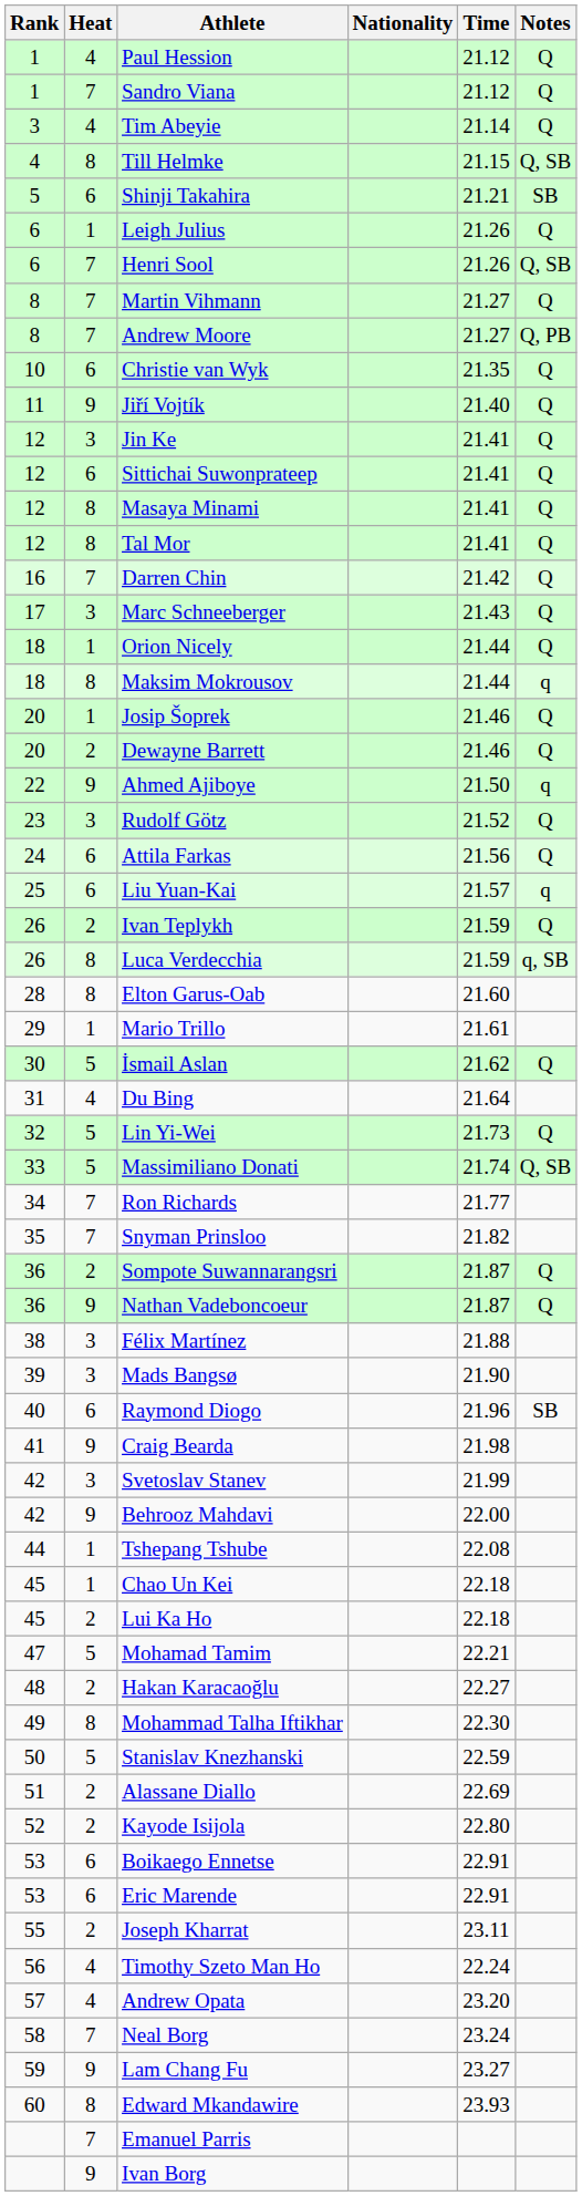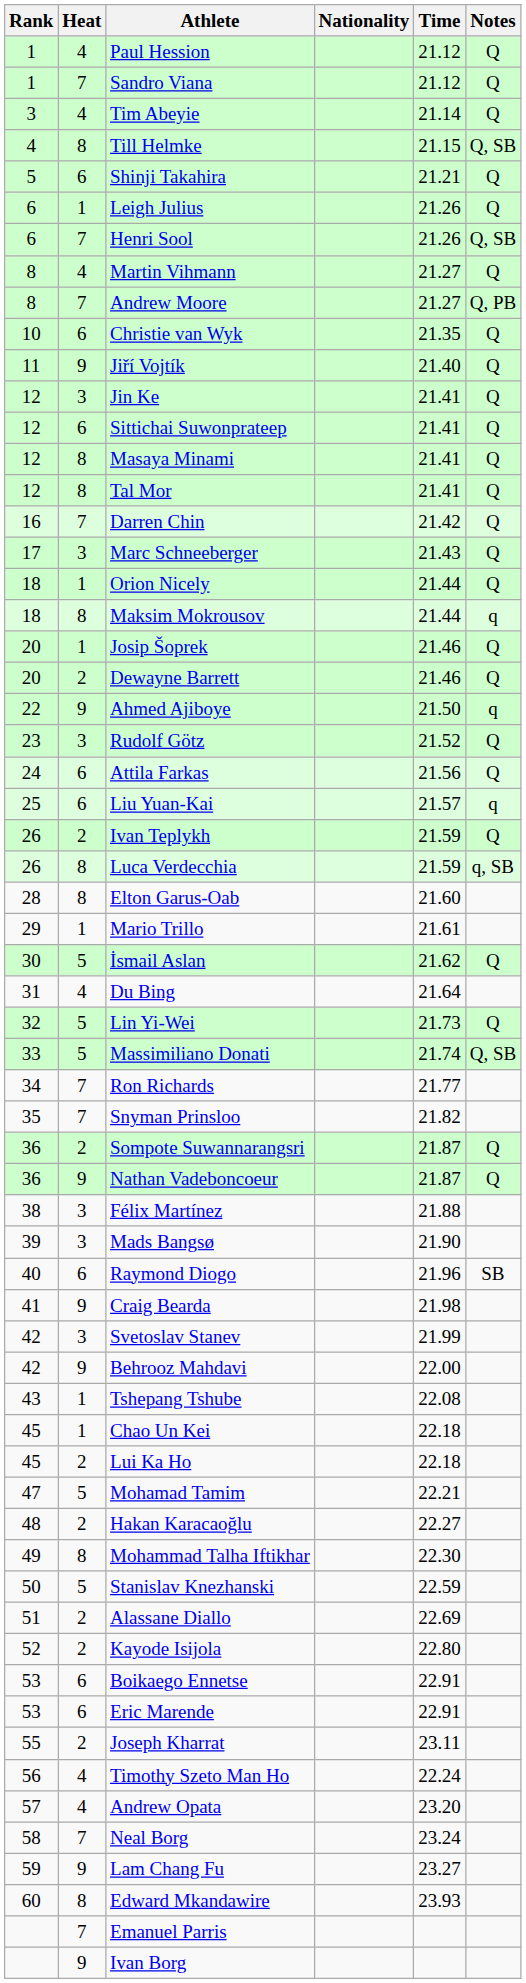 <table class="wikitable sortable" style="text-align:center;font-size:95%">
 <tr>
 <th>Rank</th>
 <th>Heat</th>
 <th>Athlete</th>
 <th>Nationality</th>
 <th>Time</th>
 <th>Notes</th>
 </tr>
 <tr bgcolor=ccffcc>
 <td>1</td>
 <td>4</td>
 <td align="left"><a href='#'>Paul Hession</a></td>
 <td align=left></td>
 <td>21.12</td>
 <td>Q</td>
 </tr>
 <tr bgcolor=ccffcc>
 <td>1</td>
 <td>7</td>
 <td align="left"><a href='#'>Sandro Viana</a></td>
 <td align=left></td>
 <td>21.12</td>
 <td>Q</td>
 </tr>
 <tr bgcolor=ccffcc>
 <td>3</td>
 <td>4</td>
 <td align="left"><a href='#'>Tim Abeyie</a></td>
 <td align=left></td>
 <td>21.14</td>
 <td>Q</td>
 </tr>
 <tr bgcolor=ccffcc>
 <td>4</td>
 <td>8</td>
 <td align="left"><a href='#'>Till Helmke</a></td>
 <td align=left></td>
 <td>21.15</td>
 <td>Q, SB</td>
 </tr>
 <tr bgcolor=ccffcc>
 <td>5</td>
 <td>6</td>
 <td align="left"><a href='#'>Shinji Takahira</a></td>
 <td align=left></td>
 <td>21.21</td>
-<td>SB</td>
+<td>Q</td>
 </tr>
 <tr bgcolor=ccffcc>
 <td>6</td>
 <td>1</td>
 <td align="left"><a href='#'>Leigh Julius</a></td>
 <td align=left></td>
 <td>21.26</td>
 <td>Q</td>
 </tr>
 <tr bgcolor=ccffcc>
 <td>6</td>
 <td>7</td>
 <td align="left"><a href='#'>Henri Sool</a></td>
 <td align=left></td>
 <td>21.26</td>
 <td>Q, SB</td>
 </tr>
 <tr bgcolor=ccffcc>
 <td>8</td>
-<td>7</td>
+<td>4</td>
 <td align="left"><a href='#'>Martin Vihmann</a></td>
 <td align=left></td>
 <td>21.27</td>
 <td>Q</td>
 </tr>
 <tr bgcolor=ccffcc>
 <td>8</td>
 <td>7</td>
 <td align="left"><a href='#'>Andrew Moore</a></td>
 <td align=left></td>
 <td>21.27</td>
 <td>Q, PB</td>
 </tr>
 <tr bgcolor=ccffcc>
 <td>10</td>
 <td>6</td>
 <td align="left"><a href='#'>Christie van Wyk</a></td>
 <td align=left></td>
 <td>21.35</td>
 <td>Q</td>
 </tr>
 <tr bgcolor=ccffcc>
 <td>11</td>
 <td>9</td>
 <td align="left"><a href='#'>Jiří Vojtík</a></td>
 <td align=left></td>
 <td>21.40</td>
 <td>Q</td>
 </tr>
 <tr bgcolor=ccffcc>
 <td>12</td>
 <td>3</td>
 <td align="left"><a href='#'>Jin Ke</a></td>
 <td align=left></td>
 <td>21.41</td>
 <td>Q</td>
 </tr>
 <tr bgcolor=ccffcc>
 <td>12</td>
 <td>6</td>
 <td align="left"><a href='#'>Sittichai Suwonprateep</a></td>
 <td align=left></td>
 <td>21.41</td>
 <td>Q</td>
 </tr>
 <tr bgcolor=ccffcc>
 <td>12</td>
 <td>8</td>
 <td align="left"><a href='#'>Masaya Minami</a></td>
 <td align=left></td>
 <td>21.41</td>
 <td>Q</td>
 </tr>
 <tr bgcolor=ccffcc>
 <td>12</td>
 <td>8</td>
 <td align="left"><a href='#'>Tal Mor</a></td>
 <td align=left></td>
 <td>21.41</td>
 <td>Q</td>
 </tr>
 <tr bgcolor=ddffdd>
 <td>16</td>
 <td>7</td>
 <td align="left"><a href='#'>Darren Chin</a></td>
 <td align=left></td>
 <td>21.42</td>
 <td>Q</td>
 </tr>
 <tr bgcolor=ccffcc>
 <td>17</td>
 <td>3</td>
 <td align="left"><a href='#'>Marc Schneeberger</a></td>
 <td align=left></td>
 <td>21.43</td>
 <td>Q</td>
 </tr>
 <tr bgcolor=ccffcc>
 <td>18</td>
 <td>1</td>
 <td align="left"><a href='#'>Orion Nicely</a></td>
 <td align=left></td>
 <td>21.44</td>
 <td>Q</td>
 </tr>
 <tr bgcolor=ddffdd>
 <td>18</td>
 <td>8</td>
 <td align="left"><a href='#'>Maksim Mokrousov</a></td>
 <td align=left></td>
 <td>21.44</td>
 <td>q</td>
 </tr>
 <tr bgcolor=ccffcc>
 <td>20</td>
 <td>1</td>
 <td align="left"><a href='#'>Josip Šoprek</a></td>
 <td align=left></td>
 <td>21.46</td>
 <td>Q</td>
 </tr>
 <tr bgcolor=ccffcc>
 <td>20</td>
 <td>2</td>
 <td align="left"><a href='#'>Dewayne Barrett</a></td>
 <td align=left></td>
 <td>21.46</td>
 <td>Q</td>
 </tr>
 <tr bgcolor=ccffcc>
 <td>22</td>
 <td>9</td>
 <td align="left"><a href='#'>Ahmed Ajiboye</a></td>
 <td align=left></td>
 <td>21.50</td>
 <td>q</td>
 </tr>
 <tr bgcolor=ccffcc>
 <td>23</td>
 <td>3</td>
 <td align="left"><a href='#'>Rudolf Götz</a></td>
 <td align=left></td>
 <td>21.52</td>
 <td>Q</td>
 </tr>
 <tr bgcolor=ddffdd>
 <td>24</td>
 <td>6</td>
 <td align="left"><a href='#'>Attila Farkas</a></td>
 <td align=left></td>
 <td>21.56</td>
 <td>Q</td>
 </tr>
 <tr bgcolor=ddffdd>
 <td>25</td>
 <td>6</td>
 <td align="left"><a href='#'>Liu Yuan-Kai</a></td>
 <td align=left></td>
 <td>21.57</td>
 <td>q</td>
 </tr>
 <tr bgcolor=ccffcc>
 <td>26</td>
 <td>2</td>
 <td align="left"><a href='#'>Ivan Teplykh</a></td>
 <td align=left></td>
 <td>21.59</td>
 <td>Q</td>
 </tr>
 <tr bgcolor=ddffdd>
 <td>26</td>
 <td>8</td>
 <td align="left"><a href='#'>Luca Verdecchia</a></td>
 <td align=left></td>
 <td>21.59</td>
 <td>q, SB</td>
 </tr>
 <tr>
 <td>28</td>
 <td>8</td>
 <td align="left"><a href='#'>Elton Garus-Oab</a></td>
 <td align=left></td>
 <td>21.60</td>
 <td></td>
 </tr>
 <tr>
 <td>29</td>
 <td>1</td>
 <td align="left"><a href='#'>Mario Trillo</a></td>
 <td align=left></td>
 <td>21.61</td>
 <td></td>
 </tr>
 <tr bgcolor=ccffcc>
 <td>30</td>
 <td>5</td>
 <td align="left"><a href='#'>İsmail Aslan</a></td>
 <td align=left></td>
 <td>21.62</td>
 <td>Q</td>
 </tr>
 <tr>
 <td>31</td>
 <td>4</td>
 <td align="left"><a href='#'>Du Bing</a></td>
 <td align=left></td>
 <td>21.64</td>
 <td></td>
 </tr>
 <tr bgcolor=ccffcc>
 <td>32</td>
 <td>5</td>
 <td align="left"><a href='#'>Lin Yi-Wei</a></td>
 <td align=left></td>
 <td>21.73</td>
 <td>Q</td>
 </tr>
 <tr bgcolor=ccffcc>
 <td>33</td>
 <td>5</td>
 <td align="left"><a href='#'>Massimiliano Donati</a></td>
 <td align=left></td>
 <td>21.74</td>
 <td>Q, SB</td>
 </tr>
 <tr>
 <td>34</td>
 <td>7</td>
 <td align="left"><a href='#'>Ron Richards</a></td>
 <td align=left></td>
 <td>21.77</td>
 <td></td>
 </tr>
 <tr>
 <td>35</td>
 <td>7</td>
 <td align="left"><a href='#'>Snyman Prinsloo</a></td>
 <td align=left></td>
 <td>21.82</td>
 <td></td>
 </tr>
 <tr bgcolor=ccffcc>
 <td>36</td>
 <td>2</td>
 <td align="left"><a href='#'>Sompote Suwannarangsri</a></td>
 <td align=left></td>
 <td>21.87</td>
 <td>Q</td>
 </tr>
 <tr bgcolor=ccffcc>
 <td>36</td>
 <td>9</td>
 <td align="left"><a href='#'>Nathan Vadeboncoeur</a></td>
 <td align=left></td>
 <td>21.87</td>
 <td>Q</td>
 </tr>
 <tr>
 <td>38</td>
 <td>3</td>
 <td align="left"><a href='#'>Félix Martínez</a></td>
 <td align=left></td>
 <td>21.88</td>
 <td></td>
 </tr>
 <tr>
 <td>39</td>
 <td>3</td>
 <td align="left"><a href='#'>Mads Bangsø</a></td>
 <td align=left></td>
 <td>21.90</td>
 <td></td>
 </tr>
 <tr>
 <td>40</td>
 <td>6</td>
 <td align="left"><a href='#'>Raymond Diogo</a></td>
 <td align=left></td>
 <td>21.96</td>
 <td>SB</td>
 </tr>
 <tr>
 <td>41</td>
 <td>9</td>
 <td align="left"><a href='#'>Craig Bearda</a></td>
 <td align=left></td>
 <td>21.98</td>
 <td></td>
 </tr>
 <tr>
 <td>42</td>
 <td>3</td>
 <td align="left"><a href='#'>Svetoslav Stanev</a></td>
 <td align=left></td>
 <td>21.99</td>
 <td></td>
 </tr>
 <tr>
 <td>42</td>
 <td>9</td>
 <td align="left"><a href='#'>Behrooz Mahdavi</a></td>
 <td align=left></td>
 <td>22.00</td>
 <td></td>
 </tr>
 <tr>
-<td>44</td>
+<td>43</td>
 <td>1</td>
 <td align="left"><a href='#'>Tshepang Tshube</a></td>
 <td align=left></td>
 <td>22.08</td>
 <td></td>
 </tr>
 <tr>
 <td>45</td>
 <td>1</td>
 <td align="left"><a href='#'>Chao Un Kei</a></td>
 <td align=left></td>
 <td>22.18</td>
 <td></td>
 </tr>
 <tr>
 <td>45</td>
 <td>2</td>
 <td align="left"><a href='#'>Lui Ka Ho</a></td>
 <td align=left></td>
 <td>22.18</td>
 <td></td>
 </tr>
 <tr>
 <td>47</td>
 <td>5</td>
 <td align="left"><a href='#'>Mohamad Tamim</a></td>
 <td align=left></td>
 <td>22.21</td>
 <td></td>
 </tr>
 <tr>
 <td>48</td>
 <td>2</td>
 <td align="left"><a href='#'>Hakan Karacaoğlu</a></td>
 <td align=left></td>
 <td>22.27</td>
 <td></td>
 </tr>
 <tr>
 <td>49</td>
 <td>8</td>
 <td align="left"><a href='#'>Mohammad Talha Iftikhar</a></td>
 <td align=left></td>
 <td>22.30</td>
 <td></td>
 </tr>
 <tr>
 <td>50</td>
 <td>5</td>
 <td align="left"><a href='#'>Stanislav Knezhanski</a></td>
 <td align=left></td>
 <td>22.59</td>
 <td></td>
 </tr>
 <tr>
 <td>51</td>
 <td>2</td>
 <td align="left"><a href='#'>Alassane Diallo</a></td>
 <td align=left></td>
 <td>22.69</td>
 <td></td>
 </tr>
 <tr>
 <td>52</td>
 <td>2</td>
 <td align="left"><a href='#'>Kayode Isijola</a></td>
 <td align=left></td>
 <td>22.80</td>
 <td></td>
 </tr>
 <tr>
 <td>53</td>
 <td>6</td>
 <td align="left"><a href='#'>Boikaego Ennetse</a></td>
 <td align=left></td>
 <td>22.91</td>
 <td></td>
 </tr>
 <tr>
 <td>53</td>
 <td>6</td>
 <td align="left"><a href='#'>Eric Marende</a></td>
 <td align=left></td>
 <td>22.91</td>
 <td></td>
 </tr>
 <tr>
 <td>55</td>
 <td>2</td>
 <td align="left"><a href='#'>Joseph Kharrat</a></td>
 <td align=left></td>
 <td>23.11</td>
 <td></td>
 </tr>
 <tr>
 <td>56</td>
 <td>4</td>
 <td align="left"><a href='#'>Timothy Szeto Man Ho</a></td>
 <td align=left></td>
 <td>22.24</td>
 <td></td>
 </tr>
 <tr>
 <td>57</td>
 <td>4</td>
 <td align="left"><a href='#'>Andrew Opata</a></td>
 <td align=left></td>
 <td>23.20</td>
 <td></td>
 </tr>
 <tr>
 <td>58</td>
 <td>7</td>
 <td align="left"><a href='#'>Neal Borg</a></td>
 <td align=left></td>
 <td>23.24</td>
 <td></td>
 </tr>
 <tr>
 <td>59</td>
 <td>9</td>
 <td align="left"><a href='#'>Lam Chang Fu</a></td>
 <td align=left></td>
 <td>23.27</td>
 <td></td>
 </tr>
 <tr>
 <td>60</td>
 <td>8</td>
 <td align="left"><a href='#'>Edward Mkandawire</a></td>
 <td align=left></td>
 <td>23.93</td>
 <td></td>
 </tr>
 <tr>
 <td></td>
 <td>7</td>
 <td align="left"><a href='#'>Emanuel Parris</a></td>
 <td align=left></td>
 <td></td>
 <td></td>
 </tr>
 <tr>
 <td></td>
 <td>9</td>
 <td align="left"><a href='#'>Ivan Borg</a></td>
 <td align=left></td>
 <td></td>
 <td></td>
 </tr>
 </table>
